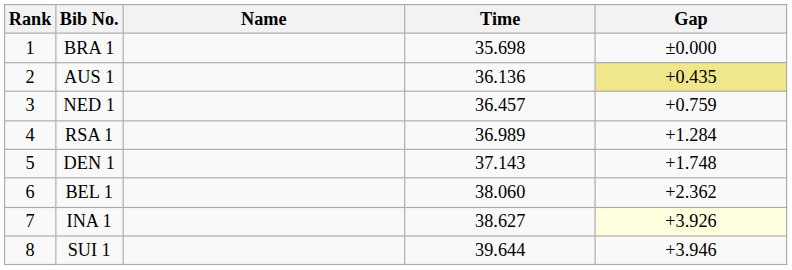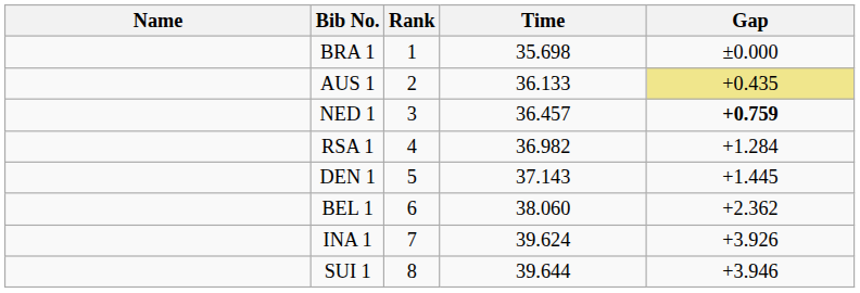 <table class="wikitable" style="text-align:center;">
 <tr>
+<th style="width:15em">Name</th>
+<th>Bib No.</th>
 <th>Rank</th>
-<th>Bib No.</th>
-<th style="width:15em">Name</th>
 <th style="width:10em">Time</th>
 <th style="width:10em">Gap</th>
 </tr>
 <tr>
+<td align=left></td>
+<td>BRA 1</td>
 <td>1</td>
-<td>BRA 1</td>
-<td align=left></td>
 <td>35.698</td>
 <td>±0.000</td>
 </tr>
 <tr>
+<td align=left></td>
+<td>AUS 1</td>
 <td>2</td>
-<td>AUS 1</td>
-<td align=left></td>
-<td>36.136</td>
+<td>36.133</td>
 <td style="background: khaki;">+0.435</td>
 </tr>
 <tr>
+<td align=left></td>
+<td>NED 1</td>
 <td>3</td>
-<td>NED 1</td>
-<td align=left></td>
 <td>36.457</td>
-<td>+0.759</td>
+<td><strong>+0.759</strong></td>
 </tr>
 <tr>
+<td align=left></td>
+<td>RSA 1</td>
 <td>4</td>
-<td>RSA 1</td>
-<td align=left></td>
-<td>36.989</td>
+<td>36.982</td>
 <td>+1.284</td>
 </tr>
 <tr>
+<td align=left></td>
+<td>DEN 1</td>
 <td>5</td>
-<td>DEN 1</td>
-<td align=left></td>
 <td>37.143</td>
-<td>+1.748</td>
+<td>+1.445</td>
 </tr>
 <tr>
+<td align=left></td>
+<td>BEL 1</td>
 <td>6</td>
-<td>BEL 1</td>
-<td align=left></td>
 <td>38.060</td>
 <td>+2.362</td>
 </tr>
 <tr>
+<td align=left></td>
+<td>INA 1</td>
 <td>7</td>
-<td>INA 1</td>
-<td align=left></td>
-<td>38.627</td>
-<td style="background: lightyellow;">+3.926</td>
+<td>39.624</td>
+<td>+3.926</td>
 </tr>
 <tr>
+<td align=left></td>
+<td>SUI 1</td>
 <td>8</td>
-<td>SUI 1</td>
-<td align=left></td>
 <td>39.644</td>
 <td>+3.946</td>
 </tr>
 </table>
